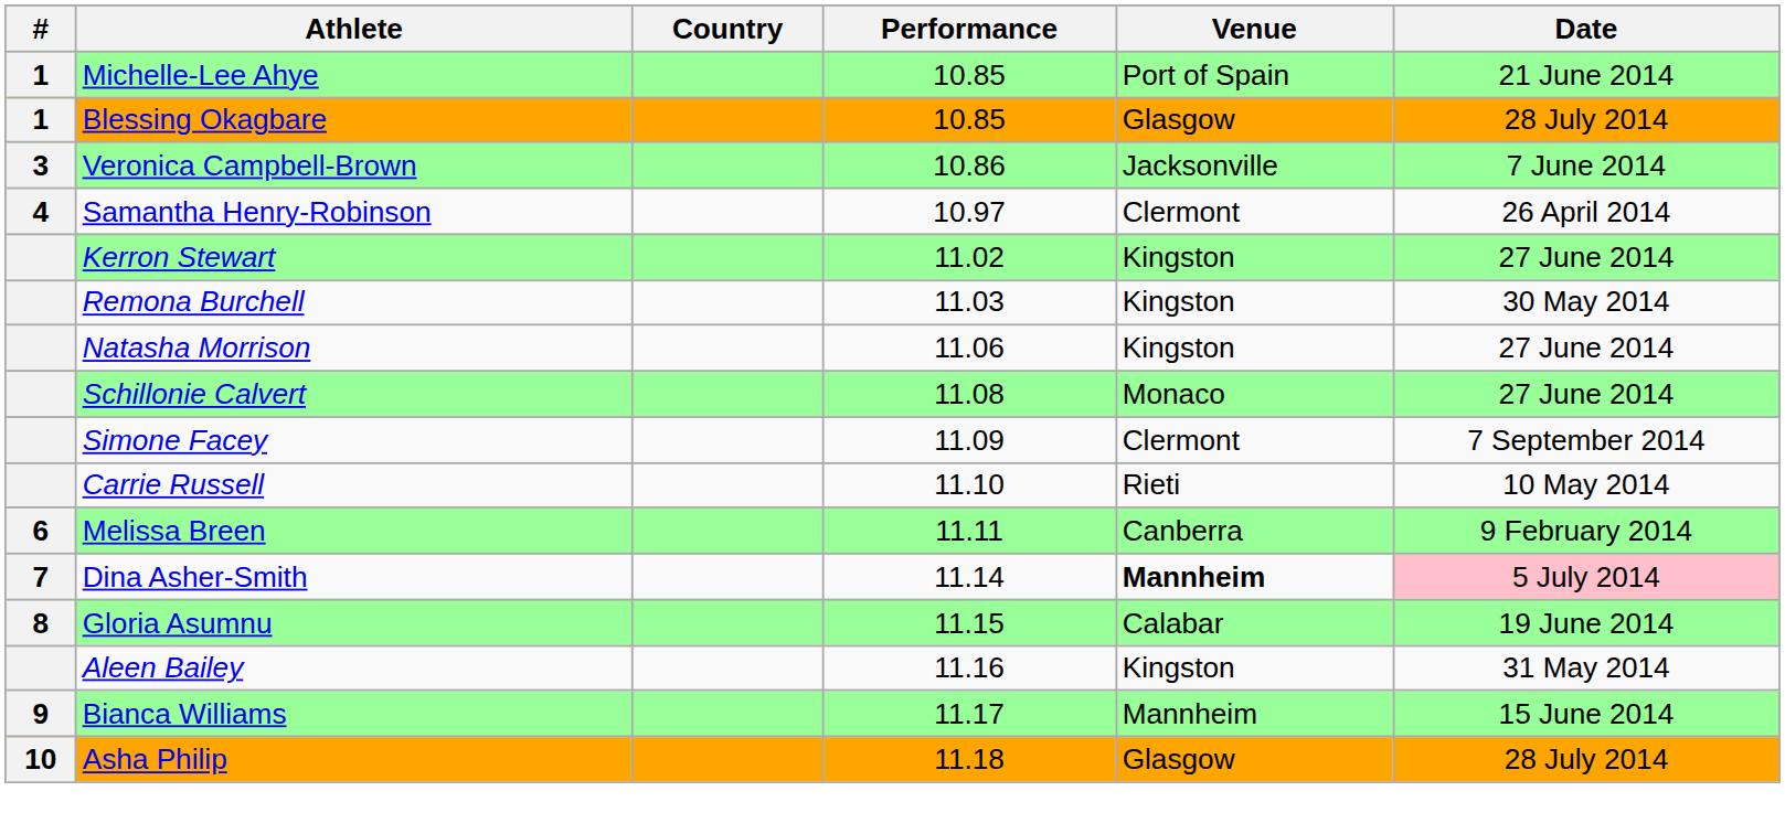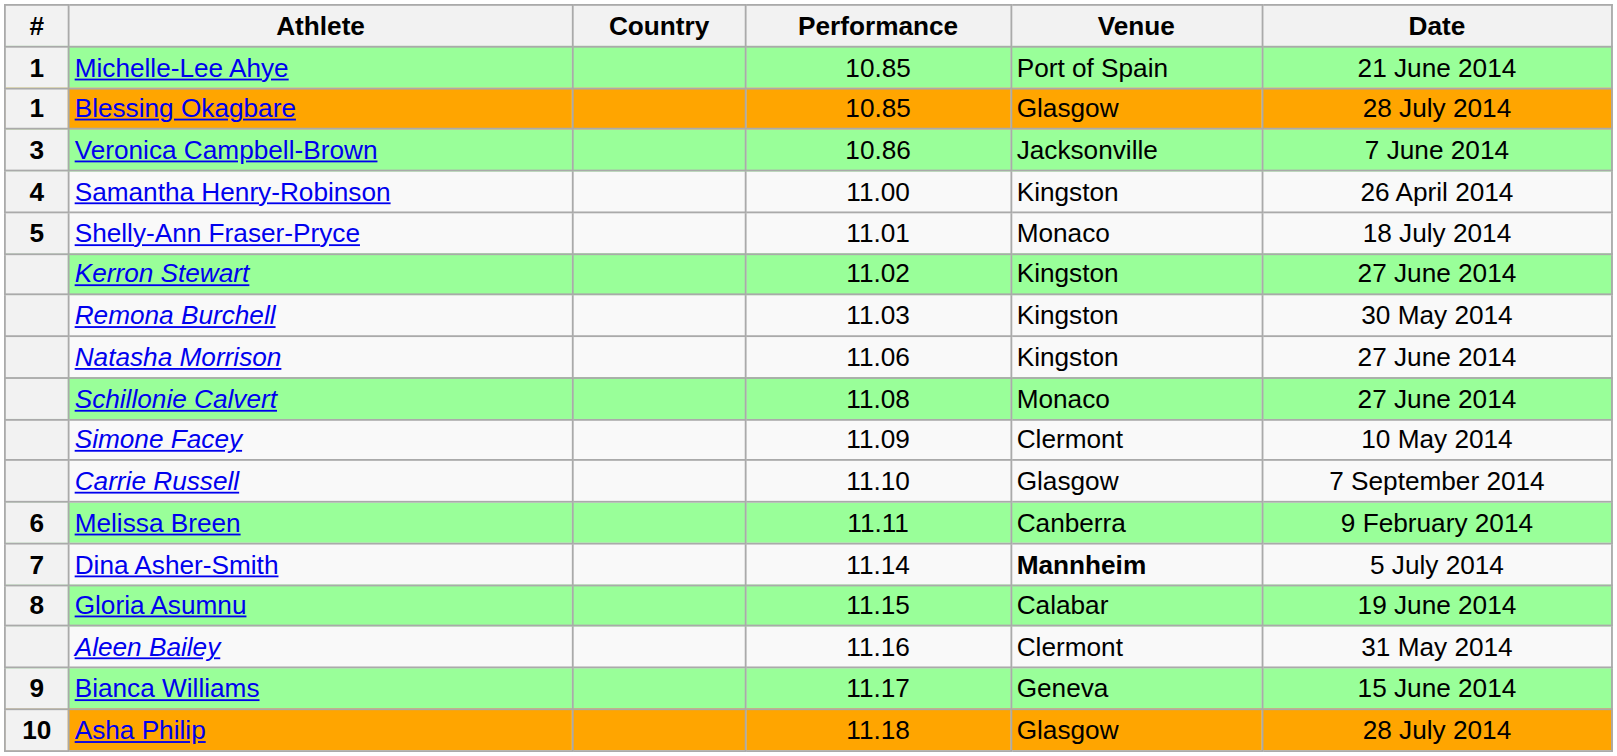 <table class="wikitable" width=100% style="font-size:90%; text-align:left;">
 <tr>
 <th>#</th>
 <th>Athlete</th>
 <th>Country</th>
 <th>Performance</th>
 <th>Venue</th>
 <th>Date</th>
 </tr>
 <tr bgcolor="99FF99">
 <th>1</th>
 <td align=left><a href='#'>Michelle-Lee Ahye</a></td>
 <td align=left></td>
 <td align=center>10.85</td>
 <td align=left> Port of Spain</td>
 <td align=center>21 June 2014</td>
 </tr>
 <tr bgcolor="orange">
 <th>1</th>
 <td><a href='#'>Blessing Okagbare</a></td>
 <td align=left></td>
 <td align=center>10.85</td>
 <td align=left> Glasgow</td>
 <td align=center>28 July 2014</td>
 </tr>
 <tr bgcolor="99FF99">
 <th>3</th>
 <td><a href='#'>Veronica Campbell-Brown</a></td>
 <td align=left></td>
 <td align=center>10.86</td>
 <td align=left> Jacksonville</td>
 <td align=center>7 June 2014</td>
 </tr>
 <tr>
 <th>4</th>
 <td><a href='#'>Samantha Henry-Robinson</a></td>
 <td align=left></td>
-<td align=center>10.97</td>
-<td align=left> Clermont</td>
+<td align=center>11.00</td>
+<td align=left> Kingston</td>
 <td align=center>26 April 2014</td>
+</tr>
+<tr>
+<th>5</th>
+<td><a href='#'>Shelly-Ann Fraser-Pryce</a></td>
+<td align=left></td>
+<td align=center>11.01</td>
+<td align=left> Monaco</td>
+<td align=center>18 July 2014</td>
 </tr>
 <tr bgcolor="99FF99">
 <th></th>
 <td><em><a href='#'>Kerron Stewart</a></em></td>
 <td align=left></td>
 <td align=center>11.02</td>
 <td align=left> Kingston</td>
 <td align=center>27 June 2014</td>
 </tr>
 <tr>
 <th></th>
 <td><em><a href='#'>Remona Burchell</a></em></td>
 <td align=left></td>
 <td align=center>11.03</td>
 <td align=left> Kingston</td>
 <td align=center>30 May 2014</td>
 </tr>
 <tr>
 <th></th>
 <td><em><a href='#'>Natasha Morrison</a></em></td>
 <td align=left></td>
 <td align=center>11.06</td>
 <td align=left> Kingston</td>
 <td align=center>27 June 2014</td>
 </tr>
 <tr bgcolor="99FF99">
 <th></th>
 <td><em><a href='#'>Schillonie Calvert</a></em></td>
 <td align=left></td>
 <td align=center>11.08</td>
 <td align=left> Monaco</td>
 <td align=center>27 June 2014</td>
 </tr>
 <tr>
 <th></th>
 <td><em><a href='#'>Simone Facey</a></em></td>
 <td align=left></td>
 <td align=center>11.09</td>
 <td align=left> Clermont</td>
-<td align=center>7 September 2014</td>
+<td align=center>10 May 2014</td>
 </tr>
 <tr>
 <th></th>
 <td><em><a href='#'>Carrie Russell</a></em></td>
 <td align=left></td>
 <td align=center>11.10</td>
-<td align=left> Rieti</td>
-<td align=center>10 May 2014</td>
+<td align=left> Glasgow</td>
+<td align=center>7 September 2014</td>
 </tr>
 <tr bgcolor="99FF99">
 <th>6</th>
 <td><a href='#'>Melissa Breen</a></td>
 <td align=left></td>
 <td align=center>11.11</td>
 <td align=left> Canberra</td>
 <td align=center>9 February 2014</td>
 </tr>
 <tr>
 <th>7</th>
 <td><a href='#'>Dina Asher-Smith</a></td>
 <td align=left></td>
 <td align=center>11.14</td>
 <td align=left><strong> Mannheim</strong></td>
-<td align=center style="background: pink;">5 July 2014</td>
+<td align=center>5 July 2014</td>
 </tr>
 <tr bgcolor="99FF99">
 <th>8</th>
 <td><a href='#'>Gloria Asumnu</a></td>
 <td align=left></td>
 <td align=center>11.15</td>
 <td align=left> Calabar</td>
 <td align=center>19 June 2014</td>
 </tr>
 <tr>
 <th></th>
 <td><em><a href='#'>Aleen Bailey</a></em></td>
 <td align=left></td>
 <td align=center>11.16</td>
-<td align=left> Kingston</td>
+<td align=left> Clermont</td>
 <td align=center>31 May 2014</td>
 </tr>
 <tr bgcolor="99FF99">
 <th>9</th>
 <td><a href='#'>Bianca Williams</a></td>
 <td align=left></td>
 <td align=center>11.17</td>
-<td align=left> Mannheim</td>
+<td align=left> Geneva</td>
 <td align=center>15 June 2014</td>
 </tr>
 <tr bgcolor="orange">
 <th>10</th>
 <td align=left><a href='#'>Asha Philip</a></td>
 <td align=left></td>
 <td align=center>11.18</td>
 <td align=left> Glasgow</td>
 <td align=center>28 July 2014</td>
 </tr>
 </table>
